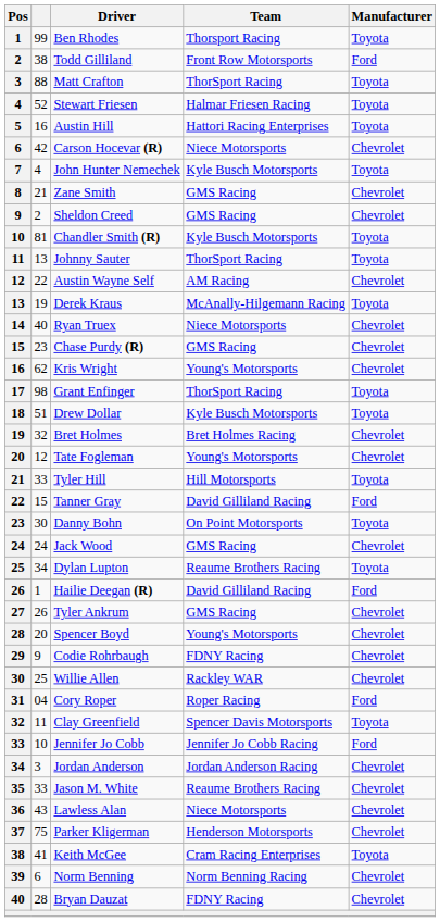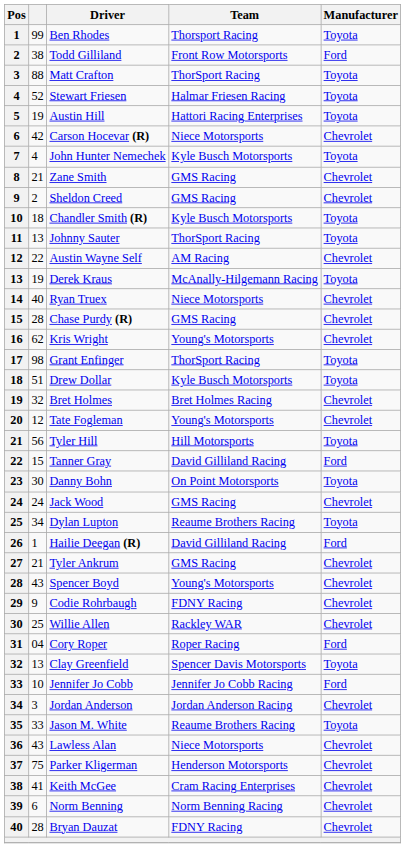 <table class="wikitable" style="font-size:95%">
 <tr>
 <th>Pos</th>
 <th></th>
 <th>Driver</th>
 <th>Team</th>
 <th>Manufacturer</th>
 </tr>
 <tr>
 <th>1</th>
 <td>99</td>
 <td><a href='#'>Ben Rhodes</a></td>
 <td><a href='#'>Thorsport Racing</a></td>
 <td><a href='#'>Toyota</a></td>
 </tr>
 <tr>
 <th>2</th>
 <td>38</td>
 <td><a href='#'>Todd Gilliland</a></td>
 <td><a href='#'>Front Row Motorsports</a></td>
 <td><a href='#'>Ford</a></td>
 </tr>
 <tr>
 <th>3</th>
 <td>88</td>
 <td><a href='#'>Matt Crafton</a></td>
 <td><a href='#'>ThorSport Racing</a></td>
 <td><a href='#'>Toyota</a></td>
 </tr>
 <tr>
 <th>4</th>
 <td>52</td>
 <td><a href='#'>Stewart Friesen</a></td>
 <td><a href='#'>Halmar Friesen Racing</a></td>
 <td><a href='#'>Toyota</a></td>
 </tr>
 <tr>
 <th>5</th>
-<td>16</td>
+<td>19</td>
 <td><a href='#'>Austin Hill</a></td>
 <td><a href='#'>Hattori Racing Enterprises</a></td>
 <td><a href='#'>Toyota</a></td>
 </tr>
 <tr>
 <th>6</th>
 <td>42</td>
 <td><a href='#'>Carson Hocevar</a> <strong>(R)</strong></td>
 <td><a href='#'>Niece Motorsports</a></td>
 <td><a href='#'>Chevrolet</a></td>
 </tr>
 <tr>
 <th>7</th>
 <td>4</td>
 <td><a href='#'>John Hunter Nemechek</a></td>
 <td><a href='#'>Kyle Busch Motorsports</a></td>
 <td><a href='#'>Toyota</a></td>
 </tr>
 <tr>
 <th>8</th>
 <td>21</td>
 <td><a href='#'>Zane Smith</a></td>
 <td><a href='#'>GMS Racing</a></td>
 <td><a href='#'>Chevrolet</a></td>
 </tr>
 <tr>
 <th>9</th>
 <td>2</td>
 <td><a href='#'>Sheldon Creed</a></td>
 <td><a href='#'>GMS Racing</a></td>
 <td><a href='#'>Chevrolet</a></td>
 </tr>
 <tr>
 <th>10</th>
-<td>81</td>
+<td>18</td>
 <td><a href='#'>Chandler Smith</a> <strong>(R)</strong></td>
 <td><a href='#'>Kyle Busch Motorsports</a></td>
 <td><a href='#'>Toyota</a></td>
 </tr>
 <tr>
 <th>11</th>
 <td>13</td>
 <td><a href='#'>Johnny Sauter</a></td>
 <td><a href='#'>ThorSport Racing</a></td>
 <td><a href='#'>Toyota</a></td>
 </tr>
 <tr>
 <th>12</th>
 <td>22</td>
 <td><a href='#'>Austin Wayne Self</a></td>
 <td><a href='#'>AM Racing</a></td>
 <td><a href='#'>Chevrolet</a></td>
 </tr>
 <tr>
 <th>13</th>
 <td>19</td>
 <td><a href='#'>Derek Kraus</a></td>
 <td><a href='#'>McAnally-Hilgemann Racing</a></td>
 <td><a href='#'>Toyota</a></td>
 </tr>
 <tr>
 <th>14</th>
 <td>40</td>
 <td><a href='#'>Ryan Truex</a></td>
 <td><a href='#'>Niece Motorsports</a></td>
 <td><a href='#'>Chevrolet</a></td>
 </tr>
 <tr>
 <th>15</th>
-<td>23</td>
+<td>28</td>
 <td><a href='#'>Chase Purdy</a> <strong>(R)</strong></td>
 <td><a href='#'>GMS Racing</a></td>
 <td><a href='#'>Chevrolet</a></td>
 </tr>
 <tr>
 <th>16</th>
 <td>62</td>
 <td><a href='#'>Kris Wright</a></td>
 <td><a href='#'>Young's Motorsports</a></td>
 <td><a href='#'>Chevrolet</a></td>
 </tr>
 <tr>
 <th>17</th>
 <td>98</td>
 <td><a href='#'>Grant Enfinger</a></td>
 <td><a href='#'>ThorSport Racing</a></td>
 <td><a href='#'>Toyota</a></td>
 </tr>
 <tr>
 <th>18</th>
 <td>51</td>
 <td><a href='#'>Drew Dollar</a></td>
 <td><a href='#'>Kyle Busch Motorsports</a></td>
 <td><a href='#'>Toyota</a></td>
 </tr>
 <tr>
 <th>19</th>
 <td>32</td>
 <td><a href='#'>Bret Holmes</a></td>
 <td><a href='#'>Bret Holmes Racing</a></td>
 <td><a href='#'>Chevrolet</a></td>
 </tr>
 <tr>
 <th>20</th>
 <td>12</td>
 <td><a href='#'>Tate Fogleman</a></td>
 <td><a href='#'>Young's Motorsports</a></td>
 <td><a href='#'>Chevrolet</a></td>
 </tr>
 <tr>
 <th>21</th>
-<td>33</td>
+<td>56</td>
 <td><a href='#'>Tyler Hill</a></td>
 <td><a href='#'>Hill Motorsports</a></td>
 <td><a href='#'>Toyota</a></td>
 </tr>
 <tr>
 <th>22</th>
 <td>15</td>
 <td><a href='#'>Tanner Gray</a></td>
 <td><a href='#'>David Gilliland Racing</a></td>
 <td><a href='#'>Ford</a></td>
 </tr>
 <tr>
 <th>23</th>
 <td>30</td>
 <td><a href='#'>Danny Bohn</a></td>
 <td><a href='#'>On Point Motorsports</a></td>
 <td><a href='#'>Toyota</a></td>
 </tr>
 <tr>
 <th>24</th>
 <td>24</td>
 <td><a href='#'>Jack Wood</a></td>
 <td><a href='#'>GMS Racing</a></td>
 <td><a href='#'>Chevrolet</a></td>
 </tr>
 <tr>
 <th>25</th>
 <td>34</td>
 <td><a href='#'>Dylan Lupton</a></td>
 <td><a href='#'>Reaume Brothers Racing</a></td>
 <td><a href='#'>Toyota</a></td>
 </tr>
 <tr>
 <th>26</th>
 <td>1</td>
 <td><a href='#'>Hailie Deegan</a> <strong>(R)</strong></td>
 <td><a href='#'>David Gilliland Racing</a></td>
 <td><a href='#'>Ford</a></td>
 </tr>
 <tr>
 <th>27</th>
-<td>26</td>
+<td>21</td>
 <td><a href='#'>Tyler Ankrum</a></td>
 <td><a href='#'>GMS Racing</a></td>
 <td><a href='#'>Chevrolet</a></td>
 </tr>
 <tr>
 <th>28</th>
-<td>20</td>
+<td>43</td>
 <td><a href='#'>Spencer Boyd</a></td>
 <td><a href='#'>Young's Motorsports</a></td>
 <td><a href='#'>Chevrolet</a></td>
 </tr>
 <tr>
 <th>29</th>
 <td>9</td>
 <td><a href='#'>Codie Rohrbaugh</a></td>
 <td><a href='#'>FDNY Racing</a></td>
 <td><a href='#'>Chevrolet</a></td>
 </tr>
 <tr>
 <th>30</th>
 <td>25</td>
 <td><a href='#'>Willie Allen</a></td>
 <td><a href='#'>Rackley WAR</a></td>
 <td><a href='#'>Chevrolet</a></td>
 </tr>
 <tr>
 <th>31</th>
 <td>04</td>
 <td><a href='#'>Cory Roper</a></td>
 <td><a href='#'>Roper Racing</a></td>
 <td><a href='#'>Ford</a></td>
 </tr>
 <tr>
 <th>32</th>
-<td>11</td>
+<td>13</td>
 <td><a href='#'>Clay Greenfield</a></td>
 <td><a href='#'>Spencer Davis Motorsports</a></td>
 <td><a href='#'>Toyota</a></td>
 </tr>
 <tr>
 <th>33</th>
 <td>10</td>
 <td><a href='#'>Jennifer Jo Cobb</a></td>
 <td><a href='#'>Jennifer Jo Cobb Racing</a></td>
 <td><a href='#'>Ford</a></td>
 </tr>
 <tr>
 <th>34</th>
 <td>3</td>
 <td><a href='#'>Jordan Anderson</a></td>
 <td><a href='#'>Jordan Anderson Racing</a></td>
 <td><a href='#'>Chevrolet</a></td>
 </tr>
 <tr>
 <th>35</th>
 <td>33</td>
 <td><a href='#'>Jason M. White</a></td>
 <td><a href='#'>Reaume Brothers Racing</a></td>
-<td><a href='#'>Chevrolet</a></td>
+<td><a href='#'>Toyota</a></td>
 </tr>
 <tr>
 <th>36</th>
 <td>43</td>
 <td><a href='#'>Lawless Alan</a></td>
 <td><a href='#'>Niece Motorsports</a></td>
 <td><a href='#'>Chevrolet</a></td>
 </tr>
 <tr>
 <th>37</th>
 <td>75</td>
 <td><a href='#'>Parker Kligerman</a></td>
 <td><a href='#'>Henderson Motorsports</a></td>
 <td><a href='#'>Chevrolet</a></td>
 </tr>
 <tr>
 <th>38</th>
 <td>41</td>
 <td><a href='#'>Keith McGee</a></td>
 <td><a href='#'>Cram Racing Enterprises</a></td>
-<td><a href='#'>Toyota</a></td>
+<td><a href='#'>Chevrolet</a></td>
 </tr>
 <tr>
 <th>39</th>
 <td>6</td>
 <td><a href='#'>Norm Benning</a></td>
 <td><a href='#'>Norm Benning Racing</a></td>
 <td><a href='#'>Chevrolet</a></td>
 </tr>
 <tr>
 <th>40</th>
 <td>28</td>
 <td><a href='#'>Bryan Dauzat</a></td>
 <td><a href='#'>FDNY Racing</a></td>
 <td><a href='#'>Chevrolet</a></td>
 </tr>
 <tr>
 <th colspan="6"></th>
 </tr>
 <tr>
 </tr>
 </table>
